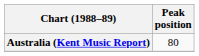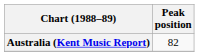 <table class="wikitable sortable plainrowheaders" style="text-align:center">
 <tr>
 <th>Chart (1988–89)</th>
 <th>Peak<br>position</th>
 </tr>
 <tr>
 <th scope="row">Australia (<a href='#'>Kent Music Report</a>)</th>
-<td>80</td>
+<td>82</td>
 </tr>
 <tr>
 </tr>
 </table>
